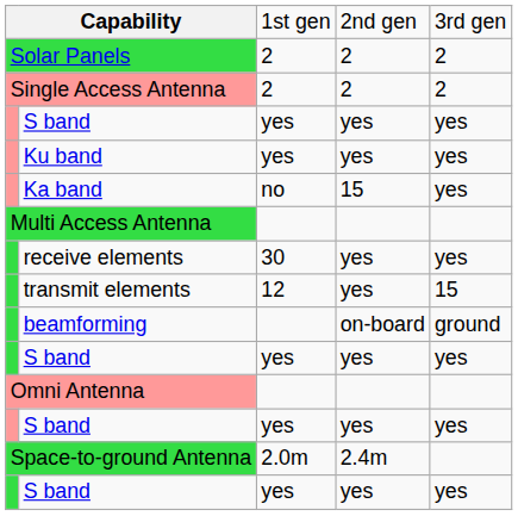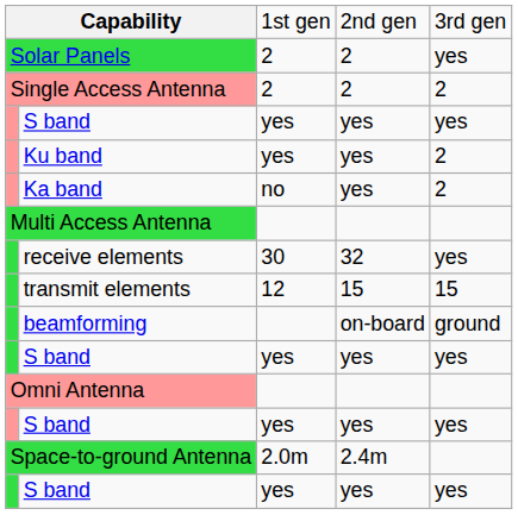 <table class="wikitable sortable collapsible">
 <tr>
 <th colspan=2>Capability</th>
 <td>1st gen</td>
 <td>2nd gen</td>
 <td>3rd gen</td>
 </tr>
 <tr>
 <td colspan=2 style="background:#3d4;"><a href='#'>Solar Panels</a></td>
 <td>2</td>
 <td>2</td>
-<td>2</td>
+<td>yes</td>
 </tr>
 <tr>
 <td colspan=2 style="background:#f99;">Single Access Antenna</td>
 <td>2</td>
 <td>2</td>
 <td>2</td>
 </tr>
 <tr>
 <td style="background:#f99;"></td>
 <td><a href='#'>S band</a></td>
 <td>yes</td>
 <td>yes</td>
 <td>yes</td>
 </tr>
 <tr>
 <td style="background:#f99;"></td>
 <td><a href='#'>Ku band</a></td>
 <td>yes</td>
 <td>yes</td>
-<td>yes</td>
+<td>2</td>
 </tr>
 <tr>
 <td style="background:#f99;"></td>
 <td><a href='#'>Ka band</a></td>
 <td>no</td>
-<td>15</td>
 <td>yes</td>
+<td>2</td>
 </tr>
 <tr>
 <td colspan=2 style="background:#3d4;">Multi Access Antenna</td>
 <td></td>
 <td></td>
 <td></td>
 </tr>
 <tr>
 <td style="background:#3d4;"></td>
 <td>receive elements</td>
 <td>30</td>
-<td>yes</td>
+<td>32</td>
 <td>yes</td>
 </tr>
 <tr>
 <td style="background:#3d4;"></td>
 <td>transmit elements</td>
 <td>12</td>
-<td>yes</td>
+<td>15</td>
 <td>15</td>
 </tr>
 <tr>
 <td style="background:#3d4;"></td>
 <td><a href='#'>beamforming</a></td>
 <td></td>
 <td>on-board</td>
 <td>ground</td>
 </tr>
 <tr>
 <td style="background:#3d4;"></td>
 <td><a href='#'>S band</a></td>
 <td>yes</td>
 <td>yes</td>
 <td>yes</td>
 </tr>
 <tr>
 <td colspan=2 style="background:#f99;">Omni Antenna</td>
 <td></td>
 <td></td>
 <td></td>
 </tr>
 <tr>
 <td style="background:#f99;"></td>
 <td><a href='#'>S band</a></td>
 <td>yes</td>
 <td>yes</td>
 <td>yes</td>
 </tr>
 <tr>
 <td colspan=2 style="background:#3d4;">Space-to-ground Antenna</td>
 <td>2.0m</td>
 <td>2.4m</td>
 <td></td>
 </tr>
 <tr>
 <td style="background:#3d4;"></td>
 <td><a href='#'>S band</a></td>
 <td>yes</td>
 <td>yes</td>
 <td>yes</td>
 </tr>
 </table>
